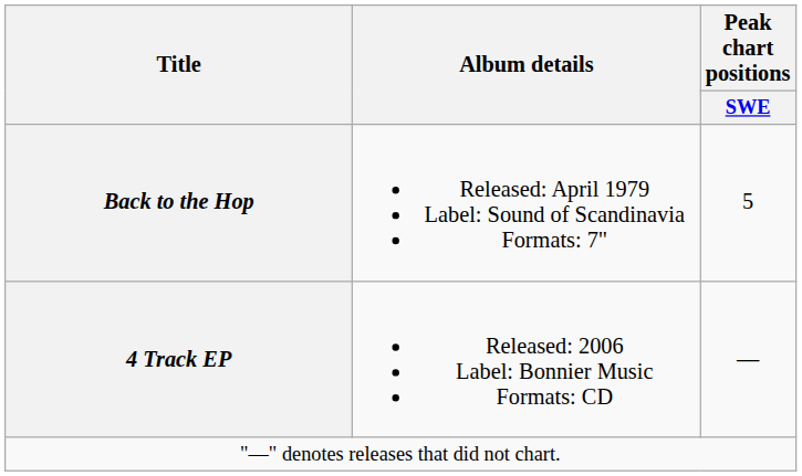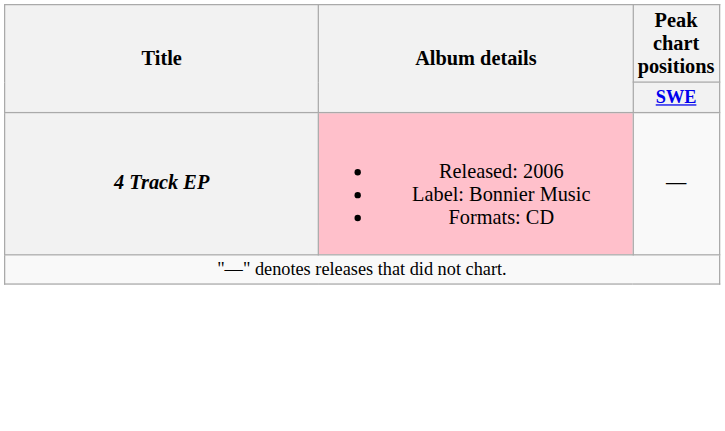 <table class="wikitable plainrowheaders" style="text-align:center;">
 <tr>
 <th rowspan="2" scope="col" style="width:15em;">Title</th>
 <th rowspan="2" scope="col" style="width:15em;">Album details</th>
 <th>Peak chart positions</th>
 </tr>
 <tr>
 <th scope="col" style="width:2em;font-size:90%;"><a href='#'>SWE</a><br></th>
 </tr>
 <tr>
-<th scope="row"><em>Back to the Hop</em></th>
-<td><br><ul><li>Released: April 1979</li><li>Label: Sound of Scandinavia</li><li>Formats: 7"</li></ul></td>
-<td>5</td>
-</tr>
-<tr>
 <th scope="row"><em>4 Track EP</em></th>
-<td><br><ul><li>Released: 2006</li><li>Label: Bonnier Music</li><li>Formats: CD</li></ul></td>
+<td style="background: pink;"><br><ul><li>Released: 2006</li><li>Label: Bonnier Music</li><li>Formats: CD</li></ul></td>
 <td>—</td>
 </tr>
 <tr>
 <td colspan="3" style="font-size:90%">"—" denotes releases that did not chart.</td>
 </tr>
 </table>
